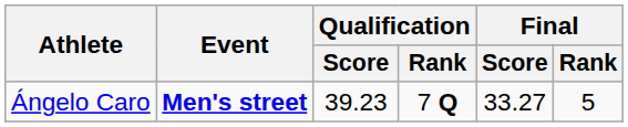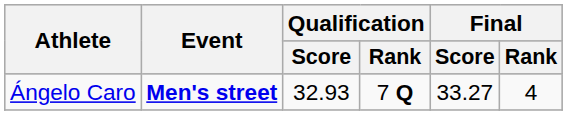 <table class="wikitable" style="font-size:90%">
 <tr>
 <th rowspan=2>Athlete</th>
 <th rowspan=2>Event</th>
 <th colspan=2>Qualification</th>
 <th colspan=2>Final</th>
 </tr>
 <tr style="font-size: 95%">
 <th>Score</th>
 <th>Rank</th>
 <th>Score</th>
 <th>Rank</th>
 </tr>
 <tr align=center>
 <td align=left><a href='#'>Ángelo Caro</a></td>
 <td align=left><strong><a href='#'>Men's street</a></strong></td>
-<td>39.23</td>
+<td>32.93</td>
 <td>7 <strong>Q</strong></td>
 <td>33.27</td>
-<td>5</td>
+<td>4</td>
 </tr>
 </table>
